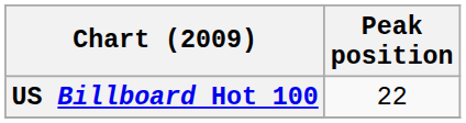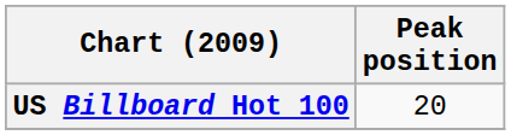 <table class="wikitable sortable plainrowheaders">
 <tr>
 <th align="center">Chart (2009)</th>
 <th align="center">Peak<br>position</th>
 </tr>
 <tr>
 <th scope="row">US <a href='#'><em>Billboard</em> Hot 100</a></th>
-<td align="center">22</td>
+<td align="center">20</td>
 </tr>
 <tr>
 </tr>
 </table>
